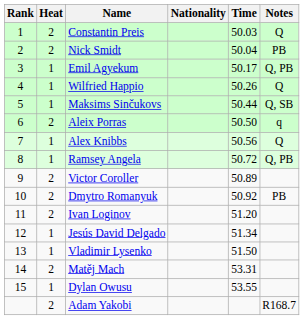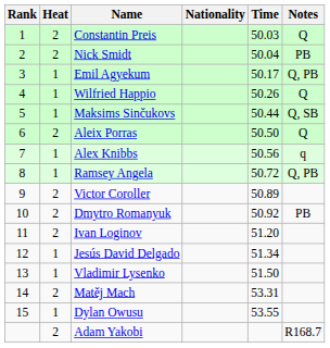 <table class="wikitable sortable" style="text-align:center">
 <tr>
 <th>Rank</th>
 <th>Heat</th>
 <th>Name</th>
 <th>Nationality</th>
 <th>Time</th>
 <th>Notes</th>
 </tr>
 <tr bgcolor=ccffcc>
 <td>1</td>
 <td>2</td>
 <td align=left><a href='#'>Constantin Preis</a></td>
 <td align=left></td>
 <td>50.03</td>
 <td>Q</td>
 </tr>
 <tr bgcolor=ccffcc>
 <td>2</td>
 <td>2</td>
 <td align=left><a href='#'>Nick Smidt</a></td>
 <td align=left></td>
 <td>50.04</td>
 <td>PB</td>
 </tr>
 <tr bgcolor=ccffcc>
 <td>3</td>
 <td>1</td>
 <td align=left><a href='#'>Emil Agyekum</a></td>
 <td align=left></td>
 <td>50.17</td>
 <td>Q, PB</td>
 </tr>
 <tr bgcolor=ccffcc>
 <td>4</td>
 <td>1</td>
 <td align=left><a href='#'>Wilfried Happio</a></td>
 <td align=left></td>
 <td>50.26</td>
 <td>Q</td>
 </tr>
 <tr bgcolor=ccffcc>
 <td>5</td>
 <td>1</td>
 <td align=left><a href='#'>Maksims Sinčukovs</a></td>
 <td align=left></td>
 <td>50.44</td>
 <td>Q, SB</td>
 </tr>
 <tr bgcolor=ccffcc>
 <td>6</td>
 <td>2</td>
 <td align=left><a href='#'>Aleix Porras</a></td>
 <td align=left></td>
 <td>50.50</td>
-<td>q</td>
+<td>Q</td>
 </tr>
 <tr bgcolor=ddffdd>
 <td>7</td>
 <td>1</td>
 <td align=left><a href='#'>Alex Knibbs</a></td>
 <td align=left></td>
 <td>50.56</td>
-<td>Q</td>
+<td>q</td>
 </tr>
 <tr bgcolor=ddffdd>
 <td>8</td>
 <td>1</td>
 <td align=left><a href='#'>Ramsey Angela</a></td>
 <td align=left></td>
 <td>50.72</td>
 <td>Q, PB</td>
 </tr>
 <tr>
 <td>9</td>
 <td>2</td>
 <td align=left><a href='#'>Victor Coroller</a></td>
 <td align=left></td>
 <td>50.89</td>
 <td></td>
 </tr>
 <tr>
 <td>10</td>
 <td>2</td>
 <td align=left><a href='#'>Dmytro Romanyuk</a></td>
 <td align=left></td>
 <td>50.92</td>
 <td>PB</td>
 </tr>
 <tr>
 <td>11</td>
 <td>2</td>
 <td align=left><a href='#'>Ivan Loginov</a></td>
 <td align=left></td>
 <td>51.20</td>
 <td></td>
 </tr>
 <tr>
 <td>12</td>
 <td>1</td>
 <td align=left><a href='#'>Jesús David Delgado</a></td>
 <td align=left></td>
 <td>51.34</td>
 <td></td>
 </tr>
 <tr>
 <td>13</td>
 <td>1</td>
 <td align=left><a href='#'>Vladimir Lysenko</a></td>
 <td align=left></td>
 <td>51.50</td>
 <td></td>
 </tr>
 <tr>
 <td>14</td>
 <td>2</td>
 <td align=left><a href='#'>Matěj Mach</a></td>
 <td align=left></td>
 <td>53.31</td>
 <td></td>
 </tr>
 <tr>
 <td>15</td>
 <td>1</td>
 <td align=left><a href='#'>Dylan Owusu</a></td>
 <td align=left></td>
 <td>53.55</td>
 <td></td>
 </tr>
 <tr>
 <td></td>
 <td>2</td>
 <td align=left><a href='#'>Adam Yakobi</a></td>
 <td align=left></td>
 <td></td>
 <td>R168.7</td>
 </tr>
 </table>
